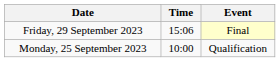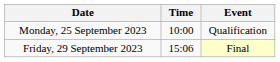 <table class = "wikitable" style="text-align:center;">
 <tr>
 <th width=220>Date</th>
 <th width=50>Time</th>
 <th width=100>Event</th>
 </tr>
 <tr>
+<td>Monday, 25 September 2023</td>
+<td>10:00</td>
+<td>Qualification</td>
+</tr>
+<tr>
 <td>Friday, 29 September 2023</td>
 <td>15:06</td>
 <td bgcolor=ffffcc>Final</td>
 </tr>
-<tr>
-<td>Monday, 25 September 2023</td>
-<td>10:00</td>
-<td>Qualification</td>
-</tr>
 </table>
